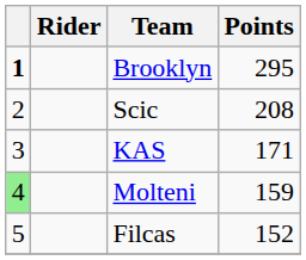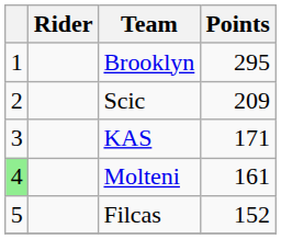 <table class="wikitable">
 <tr>
 <th></th>
 <th>Rider</th>
 <th>Team</th>
 <th>Points</th>
 </tr>
 <tr>
-<td><strong>1</strong></td>
+<td>1</td>
 <td> </td>
 <td><a href='#'>Brooklyn</a></td>
 <td align=right>295</td>
 </tr>
 <tr>
 <td>2</td>
 <td></td>
 <td>Scic</td>
-<td align=right>208</td>
+<td align=right>209</td>
 </tr>
 <tr>
 <td>3</td>
 <td> </td>
 <td><a href='#'>KAS</a></td>
 <td align=right>171</td>
 </tr>
 <tr>
 <td style="background: lightgreen;">4</td>
 <td> </td>
 <td><a href='#'>Molteni</a></td>
-<td align=right>159</td>
+<td align=right>161</td>
 </tr>
 <tr>
 <td>5</td>
 <td></td>
 <td>Filcas</td>
 <td align=right>152</td>
 </tr>
 <tr>
 </tr>
 </table>
